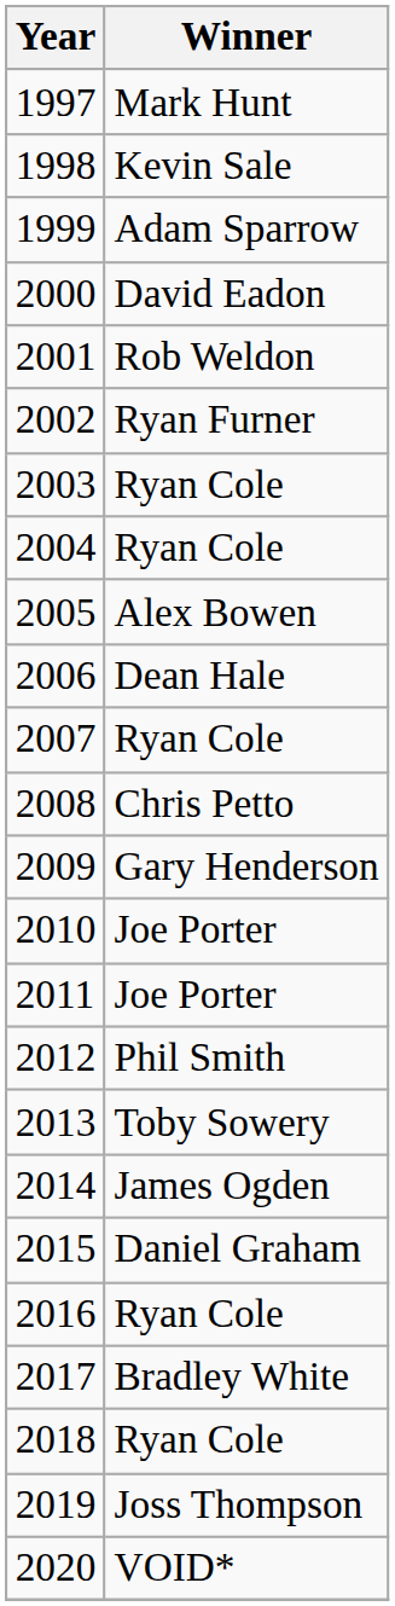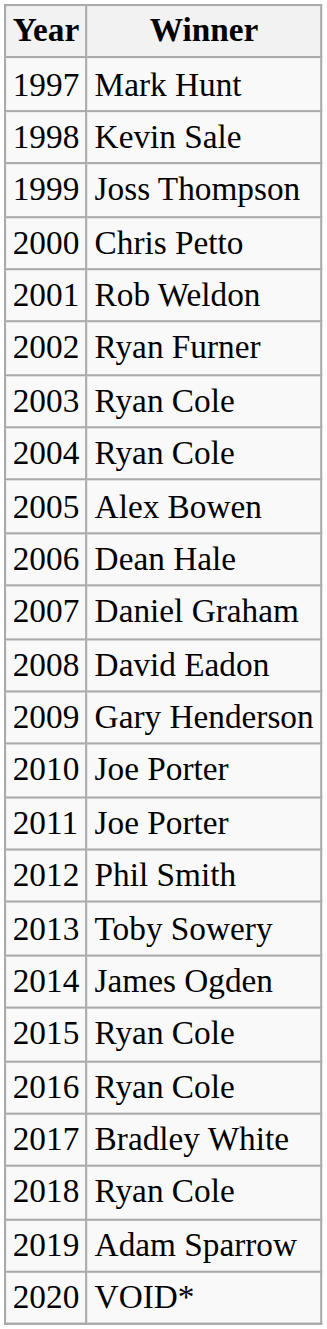 <table class="wikitable">
 <tr>
 <th>Year</th>
 <th>Winner</th>
 </tr>
 <tr>
 <td>1997</td>
 <td>Mark Hunt</td>
 </tr>
 <tr>
 <td>1998</td>
 <td>Kevin Sale</td>
 </tr>
 <tr>
 <td>1999</td>
-<td>Adam Sparrow</td>
+<td>Joss Thompson</td>
 </tr>
 <tr>
 <td>2000</td>
-<td>David Eadon</td>
+<td>Chris Petto</td>
 </tr>
 <tr>
 <td>2001</td>
 <td>Rob Weldon</td>
 </tr>
 <tr>
 <td>2002</td>
 <td>Ryan Furner</td>
 </tr>
 <tr>
 <td>2003</td>
 <td>Ryan Cole</td>
 </tr>
 <tr>
 <td>2004</td>
 <td>Ryan Cole</td>
 </tr>
 <tr>
 <td>2005</td>
 <td>Alex Bowen</td>
 </tr>
 <tr>
 <td>2006</td>
 <td>Dean Hale</td>
 </tr>
 <tr>
 <td>2007</td>
-<td>Ryan Cole</td>
+<td>Daniel Graham</td>
 </tr>
 <tr>
 <td>2008</td>
-<td>Chris Petto</td>
+<td>David Eadon</td>
 </tr>
 <tr>
 <td>2009</td>
 <td>Gary Henderson</td>
 </tr>
 <tr>
 <td>2010</td>
 <td>Joe Porter</td>
 </tr>
 <tr>
 <td>2011</td>
 <td>Joe Porter</td>
 </tr>
 <tr>
 <td>2012</td>
 <td>Phil Smith</td>
 </tr>
 <tr>
 <td>2013</td>
 <td>Toby Sowery</td>
 </tr>
 <tr>
 <td>2014</td>
 <td>James Ogden</td>
 </tr>
 <tr>
 <td>2015</td>
-<td>Daniel Graham</td>
+<td>Ryan Cole</td>
 </tr>
 <tr>
 <td>2016</td>
 <td>Ryan Cole</td>
 </tr>
 <tr>
 <td>2017</td>
 <td>Bradley White</td>
 </tr>
 <tr>
 <td>2018</td>
 <td>Ryan Cole</td>
 </tr>
 <tr>
 <td>2019</td>
-<td>Joss Thompson</td>
+<td>Adam Sparrow</td>
 </tr>
 <tr>
 <td>2020</td>
 <td>VOID*</td>
 </tr>
 <tr>
 </tr>
 </table>
